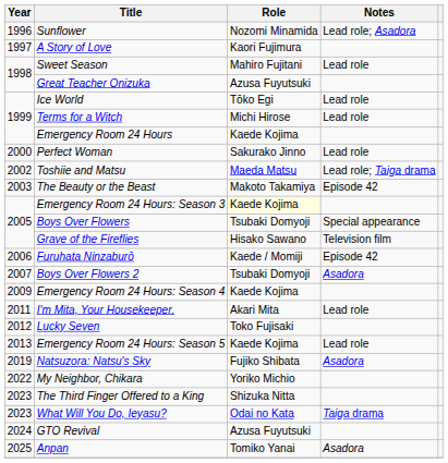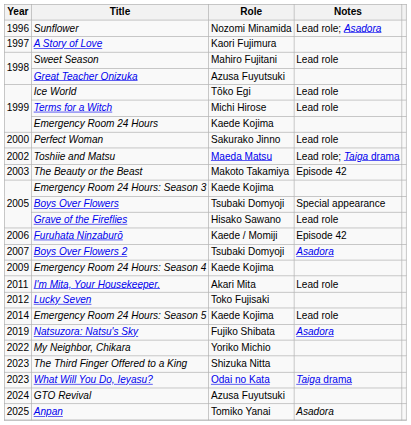 <table class="wikitable sortable">
 <tr>
 <th>Year</th>
 <th>Title</th>
 <th>Role</th>
 <th class="unsortable">Notes</th>
 <th class="unsortable"></th>
 </tr>
 <tr>
 <td>1996</td>
 <td><em>Sunflower</em></td>
 <td>Nozomi Minamida</td>
 <td>Lead role; <em><a href='#'>Asadora</a></em></td>
 <td></td>
 </tr>
 <tr>
 <td>1997</td>
 <td><em><a href='#'>A Story of Love</a></em></td>
 <td>Kaori Fujimura</td>
 <td></td>
 <td></td>
 </tr>
 <tr>
 <td rowspan=2>1998</td>
 <td><em>Sweet Season</em></td>
 <td>Mahiro Fujitani</td>
 <td>Lead role</td>
 <td></td>
 </tr>
 <tr>
 <td><em><a href='#'>Great Teacher Onizuka</a></em></td>
 <td>Azusa Fuyutsuki</td>
 <td></td>
 <td></td>
 </tr>
 <tr>
 <td rowspan=3>1999</td>
 <td><em>Ice World</em></td>
 <td>Tōko Egi</td>
 <td>Lead role</td>
 <td></td>
 </tr>
 <tr>
 <td><em><a href='#'>Terms for a Witch</a></em></td>
 <td>Michi Hirose</td>
 <td>Lead role</td>
 <td></td>
 </tr>
 <tr>
 <td><em>Emergency Room 24 Hours</em></td>
 <td>Kaede Kojima</td>
 <td></td>
 <td></td>
 </tr>
 <tr>
 <td>2000</td>
 <td><em>Perfect Woman</em></td>
 <td>Sakurako Jinno</td>
 <td>Lead role</td>
 <td></td>
 </tr>
 <tr>
 <td>2002</td>
 <td><em>Toshiie and Matsu</em></td>
 <td><a href='#'>Maeda Matsu</a></td>
 <td>Lead role; <a href='#'><em>Taiga</em> drama</a></td>
 <td></td>
 </tr>
 <tr>
 <td>2003</td>
 <td><em>The Beauty or the Beast</em></td>
 <td>Makoto Takamiya</td>
 <td>Episode 42</td>
 <td></td>
 </tr>
 <tr>
 <td rowspan=3>2005</td>
 <td><em>Emergency Room 24 Hours: Season 3</em></td>
-<td style="background: lightyellow;">Kaede Kojima</td>
+<td>Kaede Kojima</td>
 <td></td>
 <td></td>
 </tr>
 <tr>
 <td><em><a href='#'>Boys Over Flowers</a></em></td>
 <td>Tsubaki Domyoji</td>
 <td>Special appearance</td>
 <td></td>
 </tr>
 <tr>
 <td><em><a href='#'>Grave of the Fireflies</a></em></td>
 <td>Hisako Sawano</td>
-<td>Television film</td>
+<td>Lead role</td>
 <td></td>
 </tr>
 <tr>
 <td>2006</td>
 <td><em><a href='#'>Furuhata Ninzaburō</a></em></td>
 <td>Kaede / Momiji</td>
 <td>Episode 42</td>
 <td></td>
 </tr>
 <tr>
 <td>2007</td>
 <td><em><a href='#'>Boys Over Flowers 2</a></em></td>
 <td>Tsubaki Domyoji</td>
 <td><em><a href='#'>Asadora</a></em></td>
 <td></td>
 </tr>
 <tr>
 <td>2009</td>
 <td><em>Emergency Room 24 Hours: Season 4</em></td>
 <td>Kaede Kojima</td>
 <td></td>
 <td></td>
 </tr>
 <tr>
 <td>2011</td>
 <td><em><a href='#'>I'm Mita, Your Housekeeper.</a></em></td>
 <td>Akari Mita</td>
 <td>Lead role</td>
 <td></td>
 </tr>
 <tr>
 <td>2012</td>
 <td><em><a href='#'>Lucky Seven</a></em></td>
 <td>Toko Fujisaki</td>
 <td></td>
 <td></td>
 </tr>
 <tr>
-<td>2013</td>
+<td>2014</td>
 <td><em>Emergency Room 24 Hours: Season 5</em></td>
 <td>Kaede Kojima</td>
 <td>Lead role</td>
 <td></td>
 </tr>
 <tr>
 <td>2019</td>
 <td><em><a href='#'>Natsuzora: Natsu's Sky</a></em></td>
 <td>Fujiko Shibata</td>
 <td><em><a href='#'>Asadora</a></em></td>
 <td></td>
 </tr>
 <tr>
 <td>2022</td>
 <td><em>My Neighbor, Chikara</em></td>
 <td>Yoriko Michio</td>
 <td></td>
 <td></td>
 </tr>
 <tr>
 <td>2023</td>
 <td><em>The Third Finger Offered to a King</em></td>
 <td>Shizuka Nitta</td>
 <td></td>
 <td></td>
 </tr>
 <tr>
 <td>2023</td>
 <td><em><a href='#'>What Will You Do, Ieyasu?</a></em></td>
 <td><a href='#'>Odai no Kata</a></td>
 <td><a href='#'><em>Taiga</em> drama</a></td>
 <td></td>
 </tr>
 <tr>
 <td>2024</td>
 <td><em>GTO Revival</em></td>
 <td>Azusa Fuyutsuki</td>
 <td></td>
 <td></td>
 </tr>
 <tr>
 <td>2025</td>
 <td><em><a href='#'>Anpan</a></em></td>
 <td>Tomiko Yanai</td>
 <td><em>Asadora</em></td>
 <td></td>
 </tr>
 <tr>
 </tr>
 </table>
